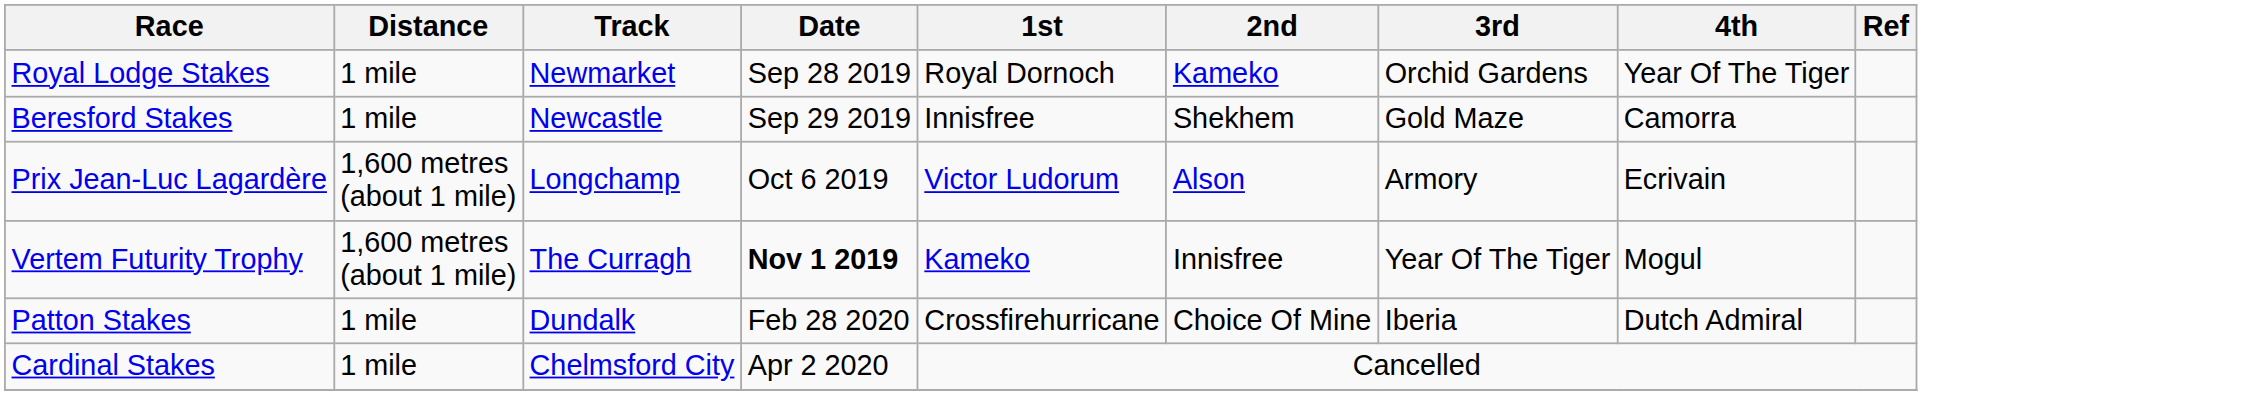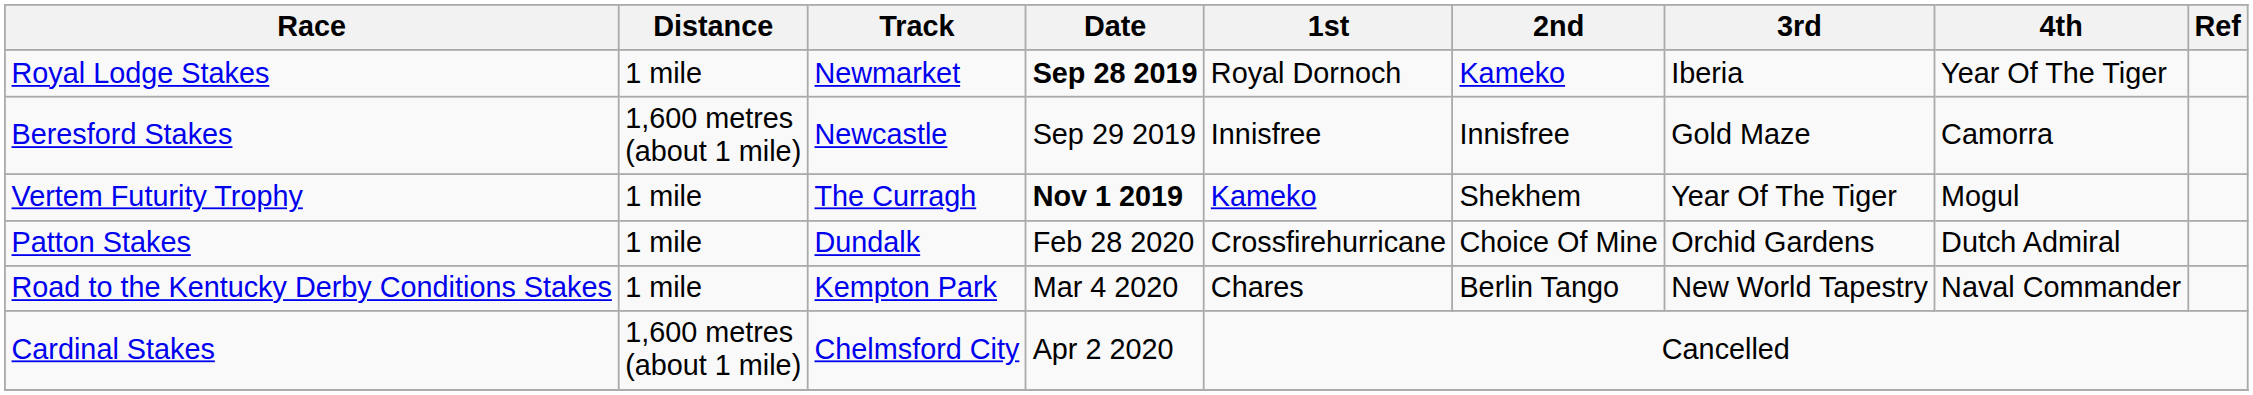 <table class="wikitable">
 <tr>
 <th>Race</th>
 <th>Distance</th>
 <th>Track</th>
 <th>Date</th>
 <th>1st</th>
 <th>2nd</th>
 <th>3rd</th>
 <th>4th</th>
 <th>Ref</th>
 </tr>
 <tr>
 <td><a href='#'>Royal Lodge Stakes</a></td>
 <td>1 mile</td>
 <td><a href='#'>Newmarket</a></td>
-<td>Sep 28 2019</td>
+<td><strong>Sep 28 2019</strong></td>
 <td>Royal Dornoch</td>
 <td><a href='#'>Kameko</a></td>
-<td>Orchid Gardens</td>
+<td>Iberia</td>
 <td>Year Of The Tiger</td>
 <td></td>
 </tr>
 <tr>
 <td><a href='#'>Beresford Stakes</a></td>
-<td>1 mile</td>
+<td>1,600 metres<br><span>(about 1 mile)</span></td>
 <td><a href='#'>Newcastle</a></td>
 <td>Sep 29 2019</td>
 <td>Innisfree</td>
-<td>Shekhem</td>
+<td>Innisfree</td>
 <td>Gold Maze</td>
 <td>Camorra</td>
 <td></td>
 </tr>
 <tr>
-<td><a href='#'>Prix Jean-Luc Lagardère</a></td>
-<td>1,600 metres<br><span>(about 1 mile)</span></td>
-<td><a href='#'>Longchamp</a></td>
-<td>Oct 6 2019</td>
-<td><a href='#'>Victor Ludorum</a></td>
-<td><a href='#'>Alson</a></td>
-<td>Armory</td>
-<td>Ecrivain</td>
-<td></td>
-</tr>
-<tr>
 <td><a href='#'>Vertem Futurity Trophy</a></td>
-<td>1,600 metres<br><span>(about 1 mile)</span></td>
+<td>1 mile</td>
 <td><a href='#'>The Curragh</a></td>
 <td><strong>Nov 1 2019</strong></td>
 <td><a href='#'>Kameko</a></td>
-<td>Innisfree</td>
+<td>Shekhem</td>
 <td>Year Of The Tiger</td>
 <td>Mogul</td>
 <td></td>
 </tr>
 <tr>
 <td><a href='#'>Patton Stakes</a></td>
 <td>1 mile</td>
 <td><a href='#'>Dundalk</a></td>
 <td>Feb 28 2020</td>
 <td>Crossfirehurricane</td>
 <td>Choice Of Mine</td>
-<td>Iberia</td>
+<td>Orchid Gardens</td>
 <td>Dutch Admiral</td>
 <td></td>
 </tr>
 <tr>
+<td><a href='#'>Road to the Kentucky Derby Conditions Stakes</a></td>
+<td>1 mile</td>
+<td><a href='#'>Kempton Park</a></td>
+<td>Mar 4 2020</td>
+<td>Chares</td>
+<td>Berlin Tango</td>
+<td>New World Tapestry</td>
+<td>Naval Commander</td>
+<td></td>
+</tr>
+<tr>
 <td><a href='#'>Cardinal Stakes</a></td>
-<td>1 mile</td>
+<td>1,600 metres<br><span>(about 1 mile)</span></td>
 <td><a href='#'>Chelmsford City</a></td>
 <td>Apr 2 2020</td>
 <td colspan=5 align=center>Cancelled</td>
 </tr>
 <tr>
 </tr>
 </table>
